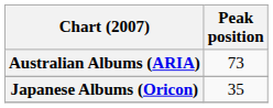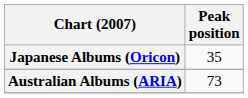 <table class="wikitable sortable plainrowheaders" style="text-align:center">
 <tr>
 <th>Chart (2007)</th>
 <th>Peak<br>position</th>
 </tr>
 <tr>
-<th scope="row">Australian Albums (<a href='#'>ARIA</a>)</th>
-<td>73</td>
+<th scope="row">Japanese Albums (<a href='#'>Oricon</a>)</th>
+<td>35</td>
 </tr>
 <tr>
 </tr>
 <tr>
 </tr>
 <tr>
 </tr>
 <tr>
 </tr>
 <tr>
 </tr>
 <tr>
-<th scope="row">Japanese Albums (<a href='#'>Oricon</a>)</th>
-<td>35</td>
+<th scope="row">Australian Albums (<a href='#'>ARIA</a>)</th>
+<td>73</td>
 </tr>
 <tr>
 </tr>
 </table>
